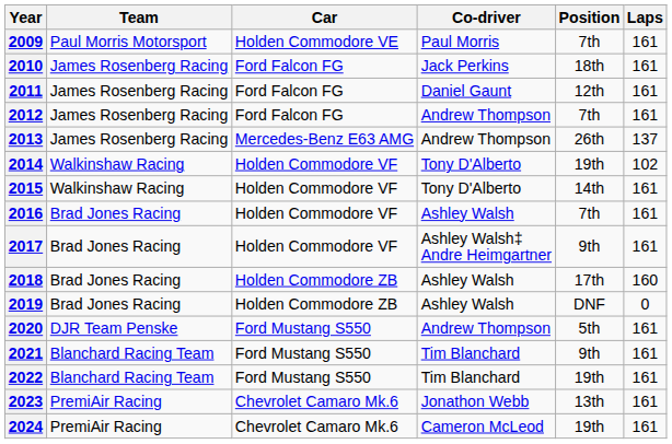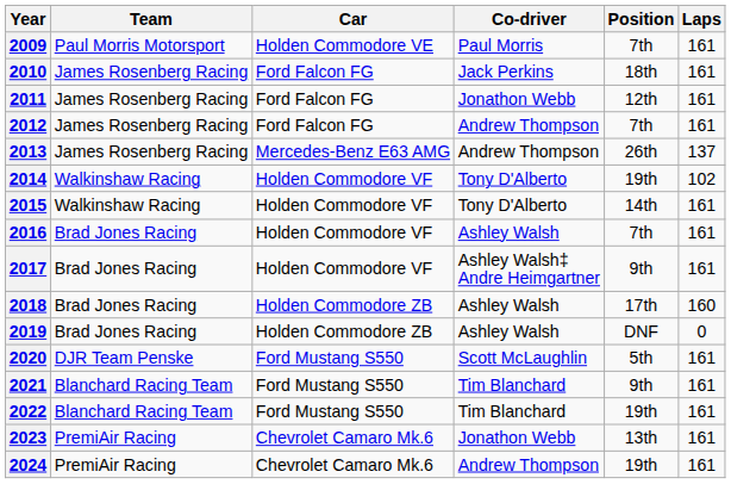 <table class="wikitable" style="font-size: 95%;">
 <tr>
 <th>Year</th>
 <th>Team</th>
 <th>Car</th>
 <th>Co-driver</th>
 <th>Position</th>
 <th>Laps</th>
 </tr>
 <tr>
 <th><a href='#'>2009</a></th>
 <td><a href='#'>Paul Morris Motorsport</a></td>
 <td><a href='#'>Holden Commodore VE</a></td>
 <td> <a href='#'>Paul Morris</a></td>
 <td style="text-align:center">7th</td>
 <td style="text-align:center">161</td>
 </tr>
 <tr>
 <th><a href='#'>2010</a></th>
 <td><a href='#'>James Rosenberg Racing</a></td>
 <td><a href='#'>Ford Falcon FG</a></td>
 <td> <a href='#'>Jack Perkins</a></td>
 <td style="text-align:center">18th</td>
 <td style="text-align:center">161</td>
 </tr>
 <tr>
 <th><a href='#'>2011</a></th>
 <td>James Rosenberg Racing</td>
 <td>Ford Falcon FG</td>
-<td> <a href='#'>Daniel Gaunt</a></td>
+<td> <a href='#'>Jonathon Webb</a></td>
 <td style="text-align:center">12th</td>
 <td style="text-align:center">161</td>
 </tr>
 <tr>
 <th><a href='#'>2012</a></th>
 <td>James Rosenberg Racing</td>
 <td>Ford Falcon FG</td>
 <td> <a href='#'>Andrew Thompson</a></td>
 <td style="text-align:center">7th</td>
 <td style="text-align:center">161</td>
 </tr>
 <tr>
 <th><a href='#'>2013</a></th>
 <td>James Rosenberg Racing</td>
 <td><a href='#'>Mercedes-Benz E63 AMG</a></td>
 <td> Andrew Thompson</td>
 <td style="text-align:center">26th</td>
 <td style="text-align:center">137</td>
 </tr>
 <tr>
 <th><a href='#'>2014</a></th>
 <td><a href='#'>Walkinshaw Racing</a></td>
 <td><a href='#'>Holden Commodore VF</a></td>
 <td> <a href='#'>Tony D'Alberto</a></td>
 <td style="text-align:center">19th</td>
 <td style="text-align:center">102</td>
 </tr>
 <tr>
 <th><a href='#'>2015</a></th>
 <td>Walkinshaw Racing</td>
 <td>Holden Commodore VF</td>
 <td> Tony D'Alberto</td>
 <td style="text-align:center">14th</td>
 <td style="text-align:center">161</td>
 </tr>
 <tr>
 <th><a href='#'>2016</a></th>
 <td><a href='#'>Brad Jones Racing</a></td>
 <td>Holden Commodore VF</td>
 <td> <a href='#'>Ashley Walsh</a></td>
 <td style="text-align:center">7th</td>
 <td style="text-align:center">161</td>
 </tr>
 <tr>
 <th><a href='#'>2017</a></th>
 <td>Brad Jones Racing</td>
 <td>Holden Commodore VF</td>
 <td> Ashley Walsh‡<br> <a href='#'>Andre Heimgartner</a></td>
 <td style="text-align:center">9th</td>
 <td style="text-align:center">161</td>
 </tr>
 <tr>
 <th><a href='#'>2018</a></th>
 <td>Brad Jones Racing</td>
 <td><a href='#'>Holden Commodore ZB</a></td>
 <td> Ashley Walsh</td>
 <td style="text-align:center">17th</td>
 <td style="text-align:center">160</td>
 </tr>
 <tr>
 <th><a href='#'>2019</a></th>
 <td>Brad Jones Racing</td>
 <td>Holden Commodore ZB</td>
 <td> Ashley Walsh</td>
 <td style="text-align:center">DNF</td>
 <td style="text-align:center">0</td>
 </tr>
 <tr>
 <th><a href='#'>2020</a></th>
 <td><a href='#'>DJR Team Penske</a></td>
 <td><a href='#'>Ford Mustang S550</a></td>
-<td> <a href='#'>Andrew Thompson</a></td>
+<td> <a href='#'>Scott McLaughlin</a></td>
 <td style="text-align:center">5th</td>
 <td style="text-align:center">161</td>
 </tr>
 <tr>
 <th><a href='#'>2021</a></th>
 <td><a href='#'>Blanchard Racing Team</a></td>
 <td>Ford Mustang S550</td>
 <td> <a href='#'>Tim Blanchard</a></td>
 <td style="text-align:center">9th</td>
 <td style="text-align:center">161</td>
 </tr>
 <tr>
 <th><a href='#'>2022</a></th>
 <td><a href='#'>Blanchard Racing Team</a></td>
 <td>Ford Mustang S550</td>
 <td> Tim Blanchard</td>
 <td style="text-align:center">19th</td>
 <td style="text-align:center">161</td>
 </tr>
 <tr>
 <th><a href='#'>2023</a></th>
 <td><a href='#'>PremiAir Racing</a></td>
 <td><a href='#'>Chevrolet Camaro Mk.6</a></td>
 <td> <a href='#'>Jonathon Webb</a></td>
 <td align="center">13th</td>
 <td align="center">161</td>
 </tr>
 <tr>
 <th><a href='#'>2024</a></th>
 <td>PremiAir Racing</td>
 <td>Chevrolet Camaro Mk.6</td>
-<td> <a href='#'>Cameron McLeod</a></td>
+<td> <a href='#'>Andrew Thompson</a></td>
 <td align="center">19th</td>
 <td align="center">161</td>
 </tr>
 </table>
